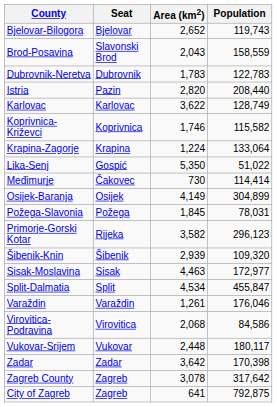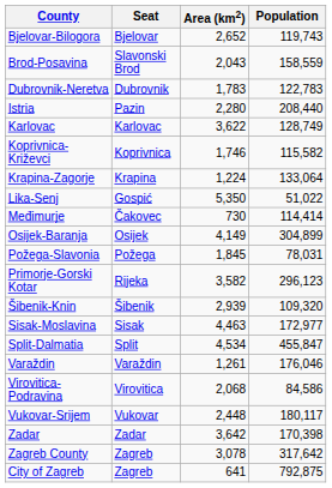 <table class="sortable wikitable" style="cellspacing=2px; text-align:left; font-size:90%;">
 <tr style="font-size:100%; text-align:right;">
 <th style="width:120px;"><a href='#'>County</a></th>
 <th style="width:75px;">Seat</th>
 <th style="width:75px;">Area (km<sup>2</sup>)</th>
 <th style="width:85px;">Population</th>
 </tr>
 <tr>
 <td><a href='#'>Bjelovar-Bilogora</a></td>
 <td><a href='#'>Bjelovar</a></td>
 <td style="text-align:right">2,652</td>
 <td style="text-align:right">119,743</td>
 </tr>
 <tr>
 <td><a href='#'>Brod-Posavina</a></td>
 <td><a href='#'>Slavonski Brod</a></td>
 <td style="text-align:right">2,043</td>
 <td style="text-align:right">158,559</td>
 </tr>
 <tr>
 <td><a href='#'>Dubrovnik-Neretva</a></td>
 <td><a href='#'>Dubrovnik</a></td>
 <td style="text-align:right">1,783</td>
 <td style="text-align:right">122,783</td>
 </tr>
 <tr>
 <td><a href='#'>Istria</a></td>
 <td><a href='#'>Pazin</a></td>
-<td style="text-align:right">2,820</td>
+<td style="text-align:right">2,280</td>
 <td style="text-align:right">208,440</td>
 </tr>
 <tr>
 <td><a href='#'>Karlovac</a></td>
 <td><a href='#'>Karlovac</a></td>
 <td style="text-align:right">3,622</td>
 <td style="text-align:right">128,749</td>
 </tr>
 <tr>
 <td><a href='#'>Koprivnica-Križevci</a></td>
 <td><a href='#'>Koprivnica</a></td>
 <td style="text-align:right">1,746</td>
 <td style="text-align:right">115,582</td>
 </tr>
 <tr>
 <td><a href='#'>Krapina-Zagorje</a></td>
 <td><a href='#'>Krapina</a></td>
 <td style="text-align:right">1,224</td>
 <td style="text-align:right">133,064</td>
 </tr>
 <tr>
 <td><a href='#'>Lika-Senj</a></td>
 <td><a href='#'>Gospić</a></td>
 <td style="text-align:right">5,350</td>
 <td style="text-align:right">51,022</td>
 </tr>
 <tr>
 <td><a href='#'>Međimurje</a></td>
 <td><a href='#'>Čakovec</a></td>
 <td style="text-align:right">730</td>
 <td style="text-align:right">114,414</td>
 </tr>
 <tr>
 <td><a href='#'>Osijek-Baranja</a></td>
 <td><a href='#'>Osijek</a></td>
 <td style="text-align:right">4,149</td>
 <td style="text-align:right">304,899</td>
 </tr>
 <tr>
 <td><a href='#'>Požega-Slavonia</a></td>
 <td><a href='#'>Požega</a></td>
 <td style="text-align:right">1,845</td>
 <td style="text-align:right">78,031</td>
 </tr>
 <tr>
 <td><a href='#'>Primorje-Gorski Kotar</a></td>
 <td><a href='#'>Rijeka</a></td>
 <td style="text-align:right">3,582</td>
 <td style="text-align:right">296,123</td>
 </tr>
 <tr>
 <td><a href='#'>Šibenik-Knin</a></td>
 <td><a href='#'>Šibenik</a></td>
 <td style="text-align:right">2,939</td>
 <td style="text-align:right">109,320</td>
 </tr>
 <tr>
 <td><a href='#'>Sisak-Moslavina</a></td>
 <td><a href='#'>Sisak</a></td>
 <td style="text-align:right">4,463</td>
 <td style="text-align:right">172,977</td>
 </tr>
 <tr>
 <td><a href='#'>Split-Dalmatia</a></td>
 <td><a href='#'>Split</a></td>
 <td style="text-align:right">4,534</td>
 <td style="text-align:right">455,847</td>
 </tr>
 <tr>
 <td><a href='#'>Varaždin</a></td>
 <td><a href='#'>Varaždin</a></td>
 <td style="text-align:right">1,261</td>
 <td style="text-align:right">176,046</td>
 </tr>
 <tr>
 <td><a href='#'>Virovitica-Podravina</a></td>
 <td><a href='#'>Virovitica</a></td>
 <td style="text-align:right">2,068</td>
 <td style="text-align:right">84,586</td>
 </tr>
 <tr>
 <td><a href='#'>Vukovar-Srijem</a></td>
 <td><a href='#'>Vukovar</a></td>
 <td style="text-align:right">2,448</td>
 <td style="text-align:right">180,117</td>
 </tr>
 <tr>
 <td><a href='#'>Zadar</a></td>
 <td><a href='#'>Zadar</a></td>
 <td style="text-align:right">3,642</td>
 <td style="text-align:right">170,398</td>
 </tr>
 <tr>
 <td><a href='#'>Zagreb County</a></td>
 <td><a href='#'>Zagreb</a></td>
 <td style="text-align:right">3,078</td>
 <td style="text-align:right">317,642</td>
 </tr>
 <tr>
 <td><a href='#'>City of Zagreb</a></td>
 <td><a href='#'>Zagreb</a></td>
 <td style="text-align:right">641</td>
 <td style="text-align:right">792,875</td>
 </tr>
 </table>
